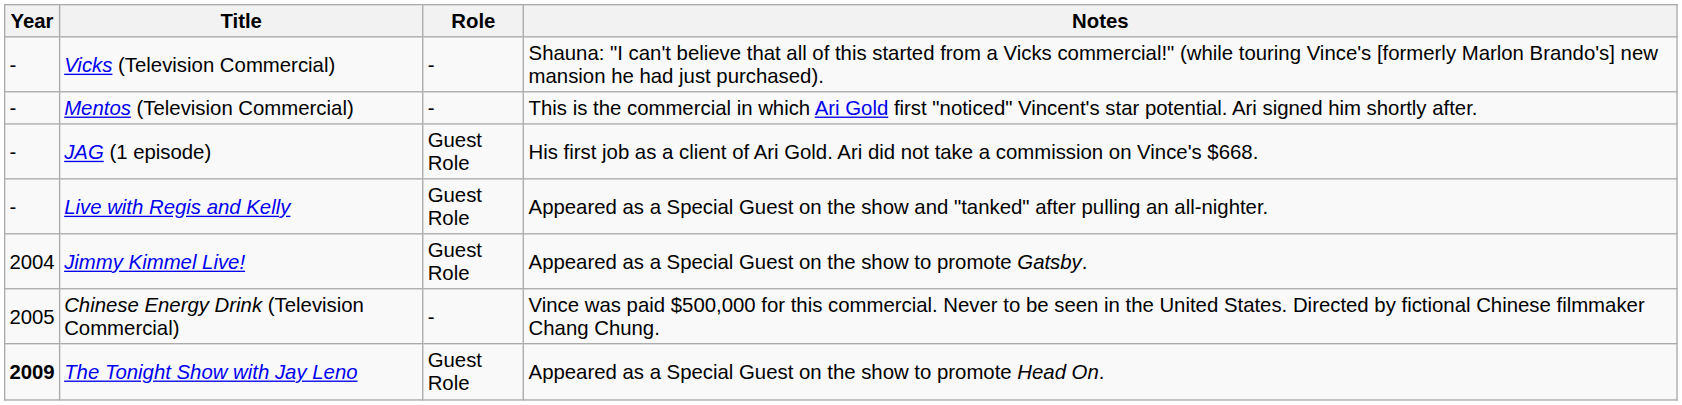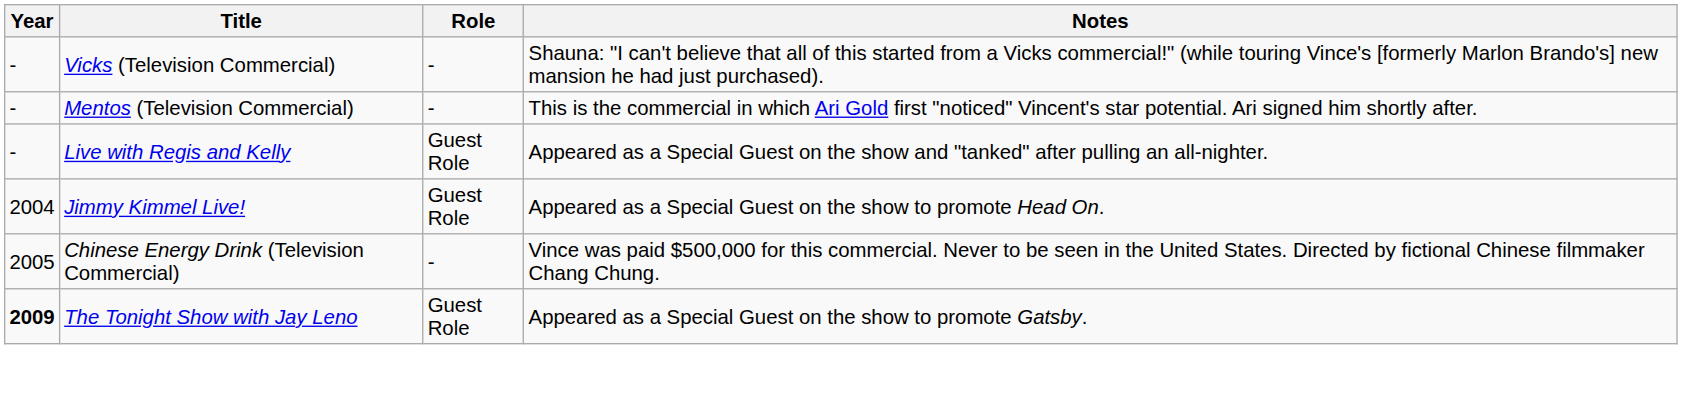 <table class="wikitable" style="font-size: 95%">
 <tr>
 <th>Year</th>
 <th>Title</th>
 <th>Role</th>
 <th>Notes</th>
 </tr>
 <tr>
 <td>-</td>
 <td><em><a href='#'>Vicks</a></em> (Television Commercial)</td>
 <td>-</td>
 <td>Shauna: "I can't believe that all of this started from a Vicks commercial!" (while touring Vince's [formerly Marlon Brando's] new mansion he had just purchased).</td>
 </tr>
 <tr>
 <td>-</td>
 <td><em><a href='#'>Mentos</a></em> (Television Commercial)</td>
 <td>-</td>
 <td>This is the commercial in which <a href='#'>Ari Gold</a> first "noticed" Vincent's star potential. Ari signed him shortly after.</td>
 </tr>
 <tr>
 <td>-</td>
-<td><em><a href='#'>JAG</a></em> (1 episode)</td>
-<td>Guest Role</td>
-<td>His first job as a client of Ari Gold. Ari did not take a commission on Vince's $668.</td>
-</tr>
-<tr>
-<td>-</td>
 <td><em><a href='#'>Live with Regis and Kelly</a></em></td>
 <td>Guest Role</td>
 <td>Appeared as a Special Guest on the show and "tanked" after pulling an all-nighter.</td>
 </tr>
 <tr>
 <td>2004</td>
 <td><em><a href='#'>Jimmy Kimmel Live!</a></em></td>
 <td>Guest Role</td>
-<td>Appeared as a Special Guest on the show to promote <em>Gatsby</em>.</td>
+<td>Appeared as a Special Guest on the show to promote <em>Head On</em>.</td>
 </tr>
 <tr>
 <td>2005</td>
 <td><em>Chinese Energy Drink</em> (Television Commercial)</td>
 <td>-</td>
 <td>Vince was paid $500,000 for this commercial. Never to be seen in the United States. Directed by fictional Chinese filmmaker Chang Chung.</td>
 </tr>
 <tr>
 <td><strong>2009</strong></td>
 <td><em><a href='#'>The Tonight Show with Jay Leno</a></em></td>
 <td>Guest Role</td>
-<td>Appeared as a Special Guest on the show to promote <em>Head On</em>.</td>
+<td>Appeared as a Special Guest on the show to promote <em>Gatsby</em>.</td>
 </tr>
 </table>
